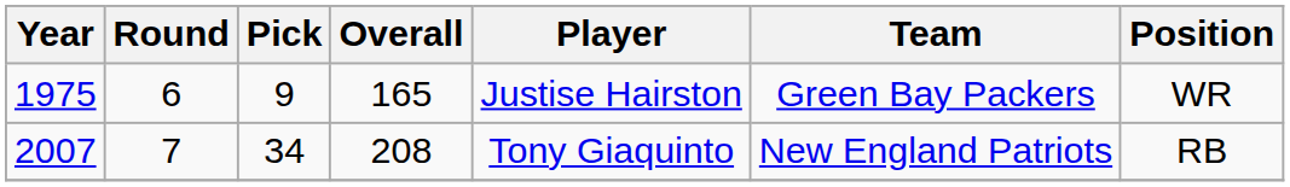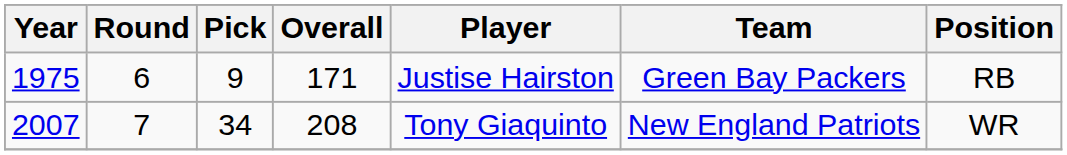 <table class="wikitable sortable" style="text-align: center;">
 <tr>
 <th>Year</th>
 <th>Round</th>
 <th>Pick</th>
 <th>Overall</th>
 <th>Player</th>
 <th>Team</th>
 <th>Position</th>
 </tr>
 <tr>
 <td><a href='#'>1975</a></td>
 <td>6</td>
 <td>9</td>
-<td>165</td>
+<td>171</td>
 <td><a href='#'>Justise Hairston</a></td>
 <td><a href='#'>Green Bay Packers</a></td>
-<td>WR</td>
+<td>RB</td>
 </tr>
 <tr>
 <td><a href='#'>2007</a></td>
 <td>7</td>
 <td>34</td>
 <td>208</td>
 <td><a href='#'>Tony Giaquinto</a></td>
 <td><a href='#'>New England Patriots</a></td>
-<td>RB</td>
+<td>WR</td>
 </tr>
 <tr>
 </tr>
 </table>
